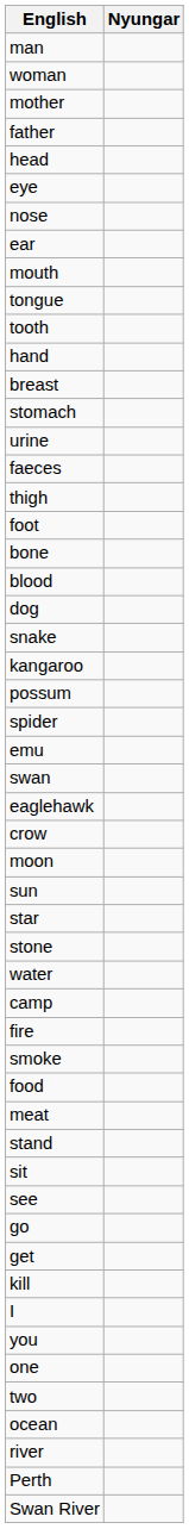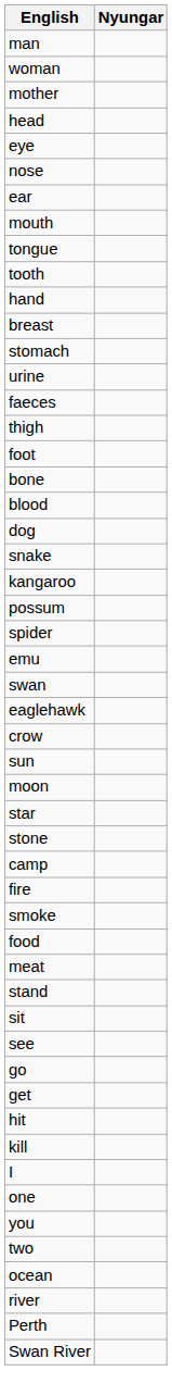 <table class="wikitable sortable">
 <tr>
 <th>English</th>
 <th>Nyungar</th>
 </tr>
 <tr>
 <td>man</td>
 <td></td>
 </tr>
 <tr>
 <td>woman</td>
 <td></td>
 </tr>
 <tr>
 <td>mother</td>
-<td></td>
-</tr>
-<tr>
-<td>father</td>
 <td></td>
 </tr>
 <tr>
 <td>head</td>
 <td></td>
 </tr>
 <tr>
 <td>eye</td>
 <td></td>
 </tr>
 <tr>
 <td>nose</td>
 <td></td>
 </tr>
 <tr>
 <td>ear</td>
 <td></td>
 </tr>
 <tr>
 <td>mouth</td>
 <td></td>
 </tr>
 <tr>
 <td>tongue</td>
 <td></td>
 </tr>
 <tr>
 <td>tooth</td>
 <td></td>
 </tr>
 <tr>
 <td>hand</td>
 <td></td>
 </tr>
 <tr>
 <td>breast</td>
 <td></td>
 </tr>
 <tr>
 <td>stomach</td>
 <td></td>
 </tr>
 <tr>
 <td>urine</td>
 <td></td>
 </tr>
 <tr>
 <td>faeces</td>
 <td></td>
 </tr>
 <tr>
 <td>thigh</td>
 <td></td>
 </tr>
 <tr>
 <td>foot</td>
 <td></td>
 </tr>
 <tr>
 <td>bone</td>
 <td></td>
 </tr>
 <tr>
 <td>blood</td>
 <td></td>
 </tr>
 <tr>
 <td>dog</td>
 <td></td>
 </tr>
 <tr>
 <td>snake</td>
 <td></td>
 </tr>
 <tr>
 <td>kangaroo</td>
 <td></td>
 </tr>
 <tr>
 <td>possum</td>
 <td></td>
 </tr>
 <tr>
 <td>spider</td>
 <td></td>
 </tr>
 <tr>
 <td>emu</td>
 <td></td>
 </tr>
 <tr>
 <td>swan</td>
 <td></td>
 </tr>
 <tr>
 <td>eaglehawk</td>
 <td></td>
 </tr>
 <tr>
 <td>crow</td>
 <td></td>
 </tr>
 <tr>
-<td>moon</td>
+<td>sun</td>
 <td></td>
 </tr>
 <tr>
-<td>sun</td>
+<td>moon</td>
 <td></td>
 </tr>
 <tr>
 <td>star</td>
 <td></td>
 </tr>
 <tr>
 <td>stone</td>
-<td></td>
-</tr>
-<tr>
-<td>water</td>
 <td></td>
 </tr>
 <tr>
 <td>camp</td>
 <td></td>
 </tr>
 <tr>
 <td>fire</td>
 <td></td>
 </tr>
 <tr>
 <td>smoke</td>
 <td></td>
 </tr>
 <tr>
 <td>food</td>
 <td></td>
 </tr>
 <tr>
 <td>meat</td>
 <td></td>
 </tr>
 <tr>
 <td>stand</td>
 <td></td>
 </tr>
 <tr>
 <td>sit</td>
 <td></td>
 </tr>
 <tr>
 <td>see</td>
 <td></td>
 </tr>
 <tr>
 <td>go</td>
 <td></td>
 </tr>
 <tr>
 <td>get</td>
 <td></td>
 </tr>
 <tr>
+<td>hit</td>
+<td></td>
+</tr>
+<tr>
 <td>kill</td>
 <td></td>
 </tr>
 <tr>
 <td>I</td>
 <td></td>
 </tr>
 <tr>
-<td>you</td>
+<td>one</td>
 <td></td>
 </tr>
 <tr>
-<td>one</td>
+<td>you</td>
 <td></td>
 </tr>
 <tr>
 <td>two</td>
 <td></td>
 </tr>
 <tr>
 <td>ocean</td>
 <td></td>
 </tr>
 <tr>
 <td>river</td>
 <td></td>
 </tr>
 <tr>
 <td>Perth</td>
 <td></td>
 </tr>
 <tr>
 <td>Swan River</td>
 <td></td>
 </tr>
 </table>
